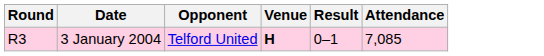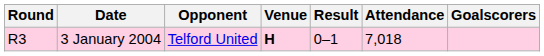 <table class="wikitable">
 <tr>
 <th>Round</th>
 <th>Date</th>
 <th>Opponent</th>
 <th>Venue</th>
 <th>Result</th>
 <th>Attendance</th>
+<th>Goalscorers</th>
 </tr>
 <tr style="background-color: #ffd0e3;">
 <td>R3</td>
 <td>3 January 2004</td>
 <td><a href='#'>Telford United</a></td>
 <td><strong>H</strong></td>
 <td>0–1</td>
-<td>7,085</td>
+<td>7,018</td>
+<td></td>
 </tr>
 </table>
